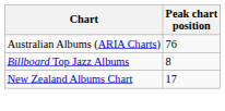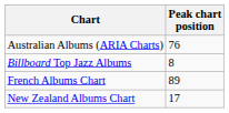 <table class="wikitable">
 <tr>
 <th>Chart</th>
 <th>Peak chart<br>position</th>
 </tr>
 <tr>
 <td>Australian Albums (<a href='#'>ARIA Charts</a>)</td>
 <td>76</td>
 </tr>
 <tr>
 <td><a href='#'><em>Billboard</em> Top Jazz Albums</a></td>
 <td>8</td>
 </tr>
 <tr>
+<td><a href='#'>French Albums Chart</a></td>
+<td>89</td>
+</tr>
+<tr>
 <td><a href='#'>New Zealand Albums Chart</a></td>
 <td>17</td>
 </tr>
 </table>
